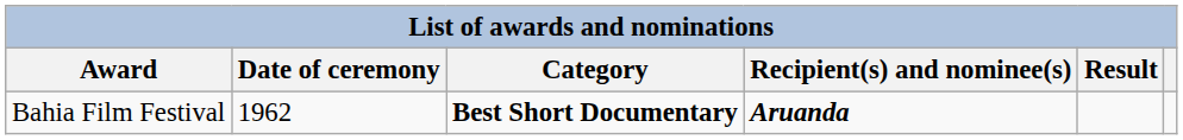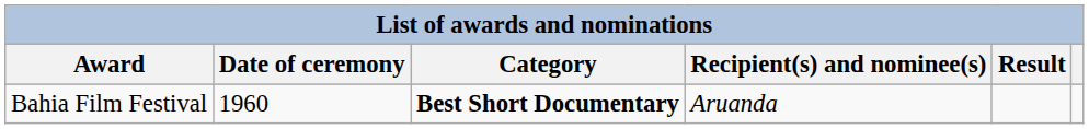 <table class="wikitable sortable">
 <tr style="background:#ccc; text-align:center;">
 <th colspan="6" style="background: LightSteelBlue;">List of awards and nominations</th>
 </tr>
 <tr style="background:#ccc; text-align:center;">
 <th scope="col">Award</th>
 <th scope="col">Date of ceremony</th>
 <th scope="col">Category</th>
 <th scope="col">Recipient(s) and nominee(s)</th>
 <th scope="col">Result</th>
 <th scope="col" class="unsortable"></th>
 </tr>
 <tr>
 <td rowspan="1">Bahia Film Festival</td>
-<td>1962</td>
+<td>1960</td>
 <td><strong>Best Short Documentary</strong></td>
-<td><strong><em>Aruanda</em></strong></td>
+<td><em>Aruanda</em></td>
 <td></td>
 <td style="text-align:center;"></td>
 </tr>
 </table>
